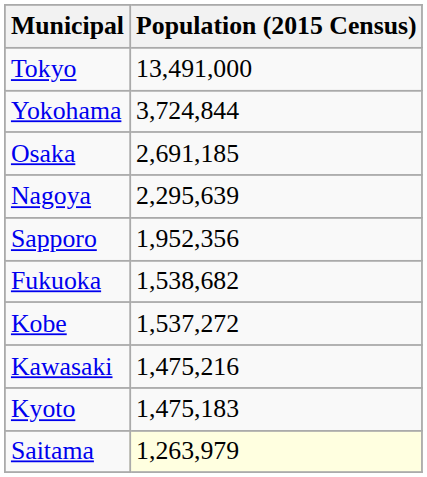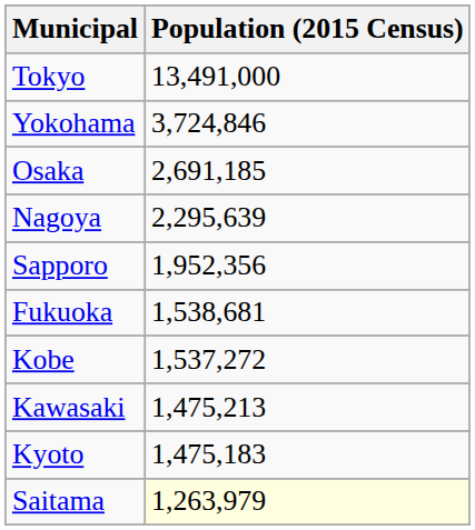 <table class="wikitable sortable" border="1" style="font-size:90%">
 <tr style="background:#ececec;">
 <th>Municipal</th>
 <th>Population (2015 Census)</th>
 </tr>
 <tr>
 <td><a href='#'>Tokyo</a></td>
 <td>13,491,000</td>
 </tr>
 <tr>
 <td><a href='#'>Yokohama</a></td>
-<td>3,724,844</td>
+<td>3,724,846</td>
 </tr>
 <tr>
 <td><a href='#'>Osaka</a></td>
 <td>2,691,185</td>
 </tr>
 <tr>
 <td><a href='#'>Nagoya</a></td>
 <td>2,295,639</td>
 </tr>
 <tr>
 <td><a href='#'>Sapporo</a></td>
 <td>1,952,356</td>
 </tr>
 <tr>
 <td><a href='#'>Fukuoka</a></td>
-<td>1,538,682</td>
+<td>1,538,681</td>
 </tr>
 <tr>
 <td><a href='#'>Kobe</a></td>
 <td>1,537,272</td>
 </tr>
 <tr>
 <td><a href='#'>Kawasaki</a></td>
-<td>1,475,216</td>
+<td>1,475,213</td>
 </tr>
 <tr>
 <td><a href='#'>Kyoto</a></td>
 <td>1,475,183</td>
 </tr>
 <tr>
 <td><a href='#'>Saitama</a></td>
 <td style="background: lightyellow;">1,263,979</td>
 </tr>
 </table>
